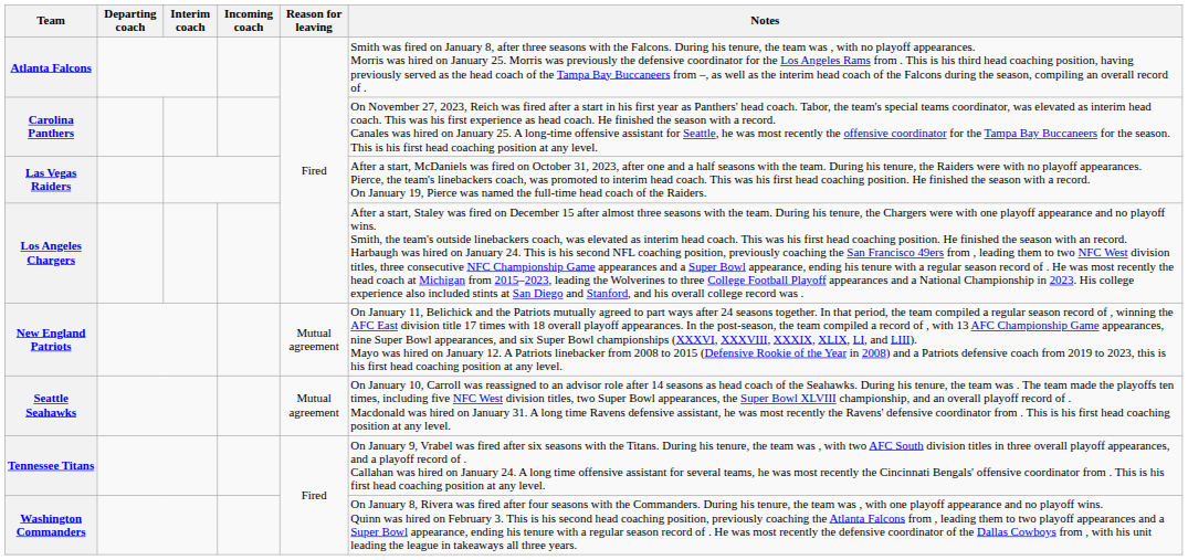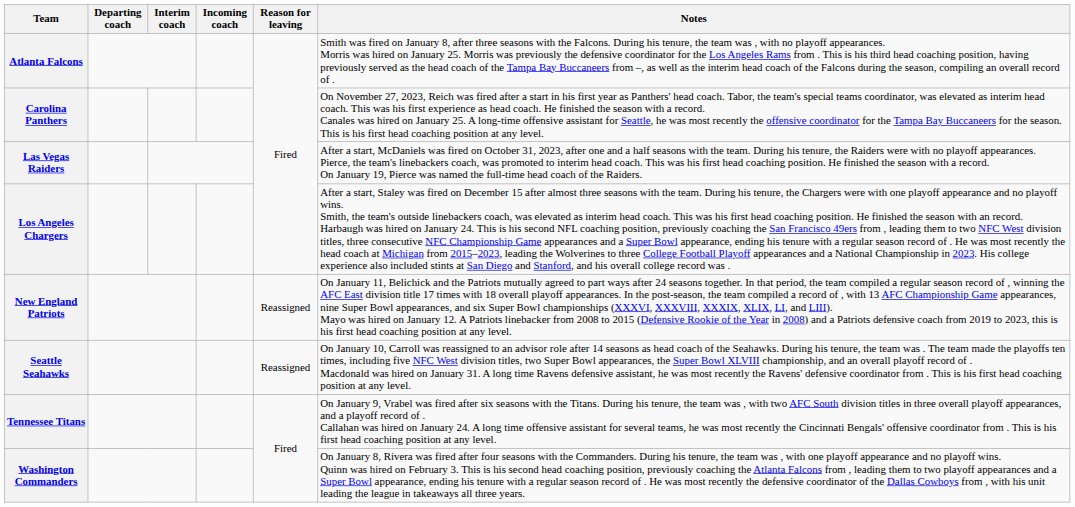 <table class="wikitable sortable plainrowheaders">
 <tr>
 <th scope="col">Team</th>
 <th scope="col">Departing coach</th>
 <th scope="col">Interim coach</th>
 <th scope="col">Incoming coach</th>
 <th scope="col" class="unsortable">Reason for leaving</th>
 <th scope="col" class="unsortable">Notes</th>
 </tr>
 <tr>
 <th scope="row" style="text-align:center;"><a href='#'>Atlanta Falcons</a></th>
 <td style="text-align:center;" colspan="2"></td>
 <td style="text-align:center;"></td>
 <td rowspan="4" style="text-align:center;">Fired</td>
 <td>Smith was fired on January 8, after three seasons with the Falcons. During his tenure, the team was , with no playoff appearances.<br>Morris was hired on January 25. Morris was previously the defensive coordinator for the <a href='#'>Los Angeles Rams</a> from . This is his third head coaching position, having previously served as the head coach of the <a href='#'>Tampa Bay Buccaneers</a> from –, as well as the interim head coach of the Falcons during the  season, compiling an overall record of .</td>
 </tr>
 <tr>
 <th scope="row" style="text-align:center;"><a href='#'>Carolina Panthers</a></th>
 <td style="text-align:center;"></td>
 <td style="text-align:center;"></td>
 <td style="text-align:center;"></td>
 <td>On November 27, 2023, Reich was fired after a  start in his first year as Panthers' head coach. Tabor, the team's special teams coordinator, was elevated as interim head coach. This was his first experience as head coach. He finished the season with a  record.<br>Canales was hired on January 25. A long-time offensive assistant for <a href='#'>Seattle</a>, he was most recently the <a href='#'>offensive coordinator</a> for the <a href='#'>Tampa Bay Buccaneers</a> for the  season. This is his first head coaching position at any level.</td>
 </tr>
 <tr>
 <th scope="row" style="text-align:center;"><a href='#'>Las Vegas Raiders</a></th>
 <td style="text-align:center;"></td>
 <td style="text-align:center;" colspan="2"></td>
 <td>After a  start, McDaniels was fired on October 31, 2023, after one and a half seasons with the team. During his tenure, the Raiders were  with no playoff appearances.<br>Pierce, the team's linebackers coach, was promoted to interim head coach. This was his first head coaching position. He finished the season with a  record.<br>On January 19, Pierce was named the full-time head coach of the Raiders.</td>
 </tr>
 <tr>
 <th scope="row" style="text-align:center;"><a href='#'>Los Angeles Chargers</a></th>
 <td style="text-align:center;"></td>
 <td style="text-align:center;"></td>
 <td style="text-align:center;"></td>
 <td>After a  start, Staley was fired on December 15 after almost three seasons with the team. During his tenure, the Chargers were  with one playoff appearance and no playoff wins.<br>Smith, the team's outside linebackers coach, was elevated as interim head coach. This was his first head coaching position. He finished the season with an  record.<br>Harbaugh was hired on January 24. This is his second NFL coaching position, previously coaching the <a href='#'>San Francisco 49ers</a> from , leading them to two <a href='#'>NFC West</a> division titles, three consecutive <a href='#'>NFC Championship Game</a> appearances and a <a href='#'>Super Bowl</a> appearance, ending his tenure with a regular season record of . He was most recently the head coach at <a href='#'>Michigan</a> from <a href='#'>2015</a>–<a href='#'>2023</a>, leading the Wolverines to three <a href='#'>College Football Playoff</a> appearances and a National Championship in <a href='#'>2023</a>. His college experience also included stints at <a href='#'>San Diego</a> and <a href='#'>Stanford</a>, and his overall college record was .</td>
 </tr>
 <tr>
 <th scope="row" style="text-align:center;"><a href='#'>New England Patriots</a></th>
 <td style="text-align:center;" colspan="2"></td>
 <td style="text-align:center;"></td>
-<td style="text-align:center;">Mutual agreement</td>
+<td style="text-align:center;">Reassigned</td>
 <td>On January 11, Belichick and the Patriots mutually agreed to part ways after 24 seasons together. In that period, the team compiled a regular season record of , winning the <a href='#'>AFC East</a> division title 17 times with 18 overall playoff appearances. In the post-season, the team compiled a record of , with 13 <a href='#'>AFC Championship Game</a> appearances, nine Super Bowl appearances, and six Super Bowl championships (<a href='#'>XXXVI</a>, <a href='#'>XXXVIII</a>, <a href='#'>XXXIX</a>, <a href='#'>XLIX</a>, <a href='#'>LI</a>, and <a href='#'>LIII</a>).<br>Mayo was hired on January 12. A Patriots linebacker from 2008 to 2015 (<a href='#'>Defensive Rookie of the Year</a> in <a href='#'>2008</a>) and a Patriots defensive coach from 2019 to 2023, this is his first head coaching position at any level.</td>
 </tr>
 <tr>
 <th scope="row" style="text-align:center;"><a href='#'>Seattle Seahawks</a></th>
 <td style="text-align:center;" colspan="2"></td>
 <td style="text-align:center;"></td>
-<td style="text-align:center;">Mutual agreement</td>
+<td style="text-align:center;">Reassigned</td>
 <td>On January 10, Carroll was reassigned to an advisor role after 14 seasons as head coach of the Seahawks. During his tenure, the team was . The team made the playoffs ten times, including five <a href='#'>NFC West</a> division titles, two Super Bowl appearances, the <a href='#'>Super Bowl XLVIII</a> championship, and an overall playoff record of .<br>Macdonald was hired on January 31. A long time Ravens defensive assistant, he was most recently the Ravens' defensive coordinator from . This is his first head coaching position at any level.</td>
 </tr>
 <tr>
 <th scope="row" style="text-align:center;"><a href='#'>Tennessee Titans</a></th>
 <td style="text-align:center;" colspan="2"></td>
 <td style="text-align:center;"></td>
 <td rowspan="2" style="text-align:center;">Fired</td>
 <td>On January 9, Vrabel was fired after six seasons with the Titans. During his tenure, the team was , with two <a href='#'>AFC South</a> division titles in three overall playoff appearances, and a playoff record of .<br>Callahan was hired on January 24. A long time offensive assistant for several teams, he was most recently the Cincinnati Bengals' offensive coordinator from . This is his first head coaching position at any level.</td>
 </tr>
 <tr>
 <th scope="row" style="text-align:center;"><a href='#'>Washington Commanders</a></th>
 <td style="text-align:center;" colspan="2"></td>
 <td style="text-align:center;"></td>
 <td>On January 8, Rivera was fired after four seasons with the Commanders. During his tenure, the team was , with one playoff appearance and no playoff wins.<br>Quinn was hired on February 3. This is his second head coaching position, previously coaching the <a href='#'>Atlanta Falcons</a> from , leading them to two playoff appearances and a <a href='#'>Super Bowl</a> appearance, ending his tenure with a regular season record of . He was most recently the defensive coordinator of the <a href='#'>Dallas Cowboys</a> from , with his unit leading the league in takeaways all three years.</td>
 </tr>
 </table>
